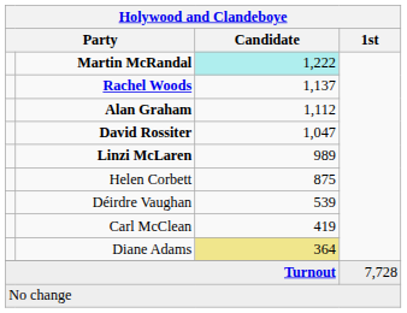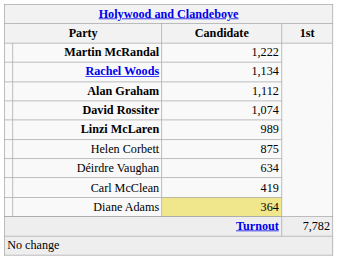 <table class="wikitable">
 <tr>
 <th colspan="4" align="center"><a href='#'>Holywood and Clandeboye</a></th>
 </tr>
 <tr>
 <th colspan="2" align="center" width=200>Party</th>
 <th width=150>Candidate</th>
 <th width=60>1st </th>
 </tr>
 <tr>
 <td></td>
 <td align="right"><strong>Martin McRandal</strong></td>
-<td align="right" style="background: paleturquoise;">1,222</td>
+<td align="right">1,222</td>
 </tr>
 <tr>
 <td></td>
 <td align="right"><strong><a href='#'>Rachel Woods</a></strong></td>
-<td align="right">1,137</td>
+<td align="right">1,134</td>
 </tr>
 <tr>
 <td></td>
 <td align="right"><strong>Alan Graham</strong></td>
 <td align="right">1,112</td>
 </tr>
 <tr>
 <td></td>
 <td align="right"><strong>David Rossiter</strong></td>
-<td align="right">1,047</td>
+<td align="right">1,074</td>
 </tr>
 <tr>
 <td></td>
 <td align="right"><strong>Linzi McLaren</strong></td>
 <td align="right">989</td>
 </tr>
 <tr>
 <td></td>
 <td align="right">Helen Corbett</td>
 <td align="right">875</td>
 </tr>
 <tr>
 <td></td>
 <td align="right">Déirdre Vaughan</td>
-<td align="right">539</td>
+<td align="right">634</td>
 </tr>
 <tr>
 <td></td>
 <td align="right">Carl McClean</td>
 <td align="right">419</td>
 </tr>
 <tr>
 <td></td>
 <td align="right">Diane Adams</td>
 <td align="right" style="background: khaki;">364</td>
 </tr>
 <tr>
 </tr>
 <tr bgcolor="EEEEEE">
 <td colspan=3 align="right"><strong><a href='#'>Turnout</a></strong></td>
-<td align="right">7,728</td>
+<td align="right">7,782</td>
 </tr>
 <tr bgcolor="EEEEEE">
 <td colspan=4 bgcolor="EEEEEE">No change</td>
 </tr>
 </table>
